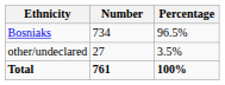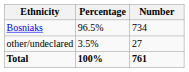 <table class="wikitable">
 <tr>
 <th width="100px">Ethnicity</th>
+<th width="80px">Percentage</th>
 <th width="80px">Number</th>
-<th width="80px">Percentage</th>
 </tr>
 <tr>
 <td><a href='#'>Bosniaks</a></td>
+<td>96.5%</td>
 <td>734</td>
-<td>96.5%</td>
 </tr>
 <tr>
 <td>other/undeclared</td>
+<td>3.5%</td>
 <td>27</td>
-<td>3.5%</td>
 </tr>
 <tr>
 <td><strong>Total</strong></td>
+<td><strong>100%</strong></td>
 <td><strong>761</strong></td>
-<td><strong>100%</strong></td>
 </tr>
 </table>
